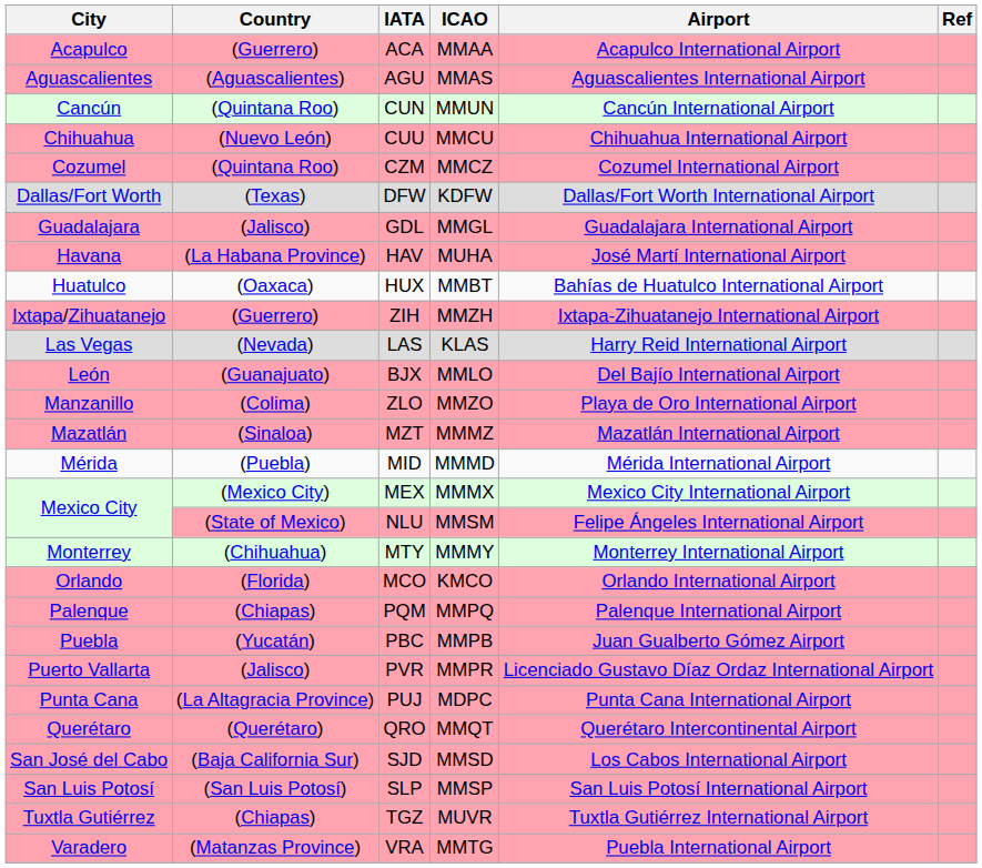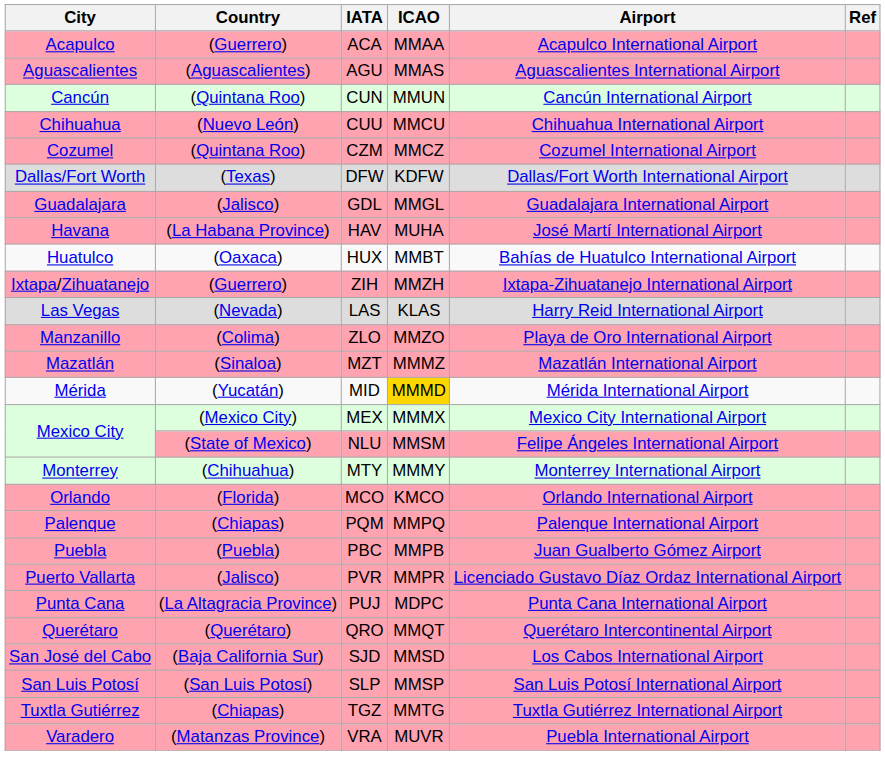 <table class="wikitable" style="margin:0.5em auto; text-align:center">
 <tr>
 <th>City</th>
 <th>Country</th>
 <th>IATA</th>
 <th>ICAO</th>
 <th>Airport</th>
 <th>Ref</th>
 </tr>
 <tr style="background:#ffa3b1">
 <td><a href='#'>Acapulco</a></td>
 <td> (<a href='#'>Guerrero</a>)</td>
 <td>ACA</td>
 <td>MMAA</td>
 <td><a href='#'>Acapulco International Airport</a></td>
 <td></td>
 </tr>
 <tr style="background:#ffa3b1">
 <td><a href='#'>Aguascalientes</a></td>
 <td> (<a href='#'>Aguascalientes</a>)</td>
 <td>AGU</td>
 <td>MMAS</td>
 <td><a href='#'>Aguascalientes International Airport</a></td>
 <td></td>
 </tr>
 <tr style="background:#dfd">
 <td><a href='#'>Cancún</a></td>
 <td> (<a href='#'>Quintana Roo</a>)</td>
 <td>CUN</td>
 <td>MMUN</td>
 <td><a href='#'>Cancún International Airport</a></td>
 <td></td>
 </tr>
 <tr style="background:#ffa3b1">
 <td><a href='#'>Chihuahua</a></td>
 <td> (<a href='#'>Nuevo León</a>)</td>
 <td>CUU</td>
 <td>MMCU</td>
 <td><a href='#'>Chihuahua International Airport</a></td>
 <td></td>
 </tr>
 <tr style="background:#ffa3b1">
 <td><a href='#'>Cozumel</a></td>
 <td> (<a href='#'>Quintana Roo</a>)</td>
 <td>CZM</td>
 <td>MMCZ</td>
 <td><a href='#'>Cozumel International Airport</a></td>
 <td></td>
 </tr>
 <tr style="background:#ddd">
 <td><a href='#'>Dallas/Fort Worth</a></td>
 <td> (<a href='#'>Texas</a>)</td>
 <td>DFW</td>
 <td>KDFW</td>
 <td><a href='#'>Dallas/Fort Worth International Airport</a></td>
 <td></td>
 </tr>
 <tr style="background:#ffa3b1">
 <td><a href='#'>Guadalajara</a></td>
 <td> (<a href='#'>Jalisco</a>)</td>
 <td>GDL</td>
 <td>MMGL</td>
 <td><a href='#'>Guadalajara International Airport</a></td>
 <td></td>
 </tr>
 <tr style="background:#ffa3b1">
 <td><a href='#'>Havana</a></td>
 <td> (<a href='#'>La Habana Province</a>)</td>
 <td>HAV</td>
 <td>MUHA</td>
 <td><a href='#'>José Martí International Airport</a></td>
 <td></td>
 </tr>
 <tr>
 <td><a href='#'>Huatulco</a></td>
 <td> (<a href='#'>Oaxaca</a>)</td>
 <td>HUX</td>
 <td>MMBT</td>
 <td><a href='#'>Bahías de Huatulco International Airport</a></td>
 <td></td>
 </tr>
 <tr style="background:#ffa3b1">
 <td><a href='#'>Ixtapa</a>/<a href='#'>Zihuatanejo</a></td>
 <td> (<a href='#'>Guerrero</a>)</td>
 <td>ZIH</td>
 <td>MMZH</td>
 <td><a href='#'>Ixtapa-Zihuatanejo International Airport</a></td>
 <td></td>
 </tr>
 <tr style="background:#ddd">
 <td><a href='#'>Las Vegas</a></td>
 <td> (<a href='#'>Nevada</a>)</td>
 <td>LAS</td>
 <td>KLAS</td>
 <td><a href='#'>Harry Reid International Airport</a></td>
 <td></td>
 </tr>
 <tr style="background:#ffa3b1">
-<td><a href='#'>León</a></td>
-<td> (<a href='#'>Guanajuato</a>)</td>
-<td>BJX</td>
-<td>MMLO</td>
-<td><a href='#'>Del Bajío International Airport</a></td>
-<td></td>
-</tr>
-<tr style="background:#ffa3b1">
 <td><a href='#'>Manzanillo</a></td>
 <td> (<a href='#'>Colima</a>)</td>
 <td>ZLO</td>
 <td>MMZO</td>
 <td><a href='#'>Playa de Oro International Airport</a></td>
 <td></td>
 </tr>
 <tr style="background:#ffa3b1">
 <td><a href='#'>Mazatlán</a></td>
 <td> (<a href='#'>Sinaloa</a>)</td>
 <td>MZT</td>
 <td>MMMZ</td>
 <td><a href='#'>Mazatlán International Airport</a></td>
 <td></td>
 </tr>
 <tr>
 <td><a href='#'>Mérida</a></td>
-<td> (<a href='#'>Puebla</a>)</td>
+<td> (<a href='#'>Yucatán</a>)</td>
 <td>MID</td>
-<td>MMMD</td>
+<td style="background: gold;">MMMD</td>
 <td><a href='#'>Mérida International Airport</a></td>
 <td></td>
 </tr>
 <tr style="background:#dfd">
 <td rowspan=2><a href='#'>Mexico City</a></td>
 <td> (<a href='#'>Mexico City</a>)</td>
 <td>MEX</td>
 <td>MMMX</td>
 <td><a href='#'>Mexico City International Airport</a></td>
 <td></td>
 </tr>
 <tr style="background:#ffa3b1">
 <td> (<a href='#'>State of Mexico</a>)</td>
 <td>NLU</td>
 <td>MMSM</td>
 <td><a href='#'>Felipe Ángeles International Airport</a></td>
 <td></td>
 </tr>
 <tr style="background:#dfd">
 <td><a href='#'>Monterrey</a></td>
 <td> (<a href='#'>Chihuahua</a>)</td>
 <td>MTY</td>
 <td>MMMY</td>
 <td><a href='#'>Monterrey International Airport</a></td>
 <td></td>
 </tr>
 <tr style="background:#ffa3b1">
 <td><a href='#'>Orlando</a></td>
 <td> (<a href='#'>Florida</a>)</td>
 <td>MCO</td>
 <td>KMCO</td>
 <td><a href='#'>Orlando International Airport</a></td>
 <td></td>
 </tr>
 <tr style="background:#ffa3b1">
 <td><a href='#'>Palenque</a></td>
 <td> (<a href='#'>Chiapas</a>)</td>
 <td>PQM</td>
 <td>MMPQ</td>
 <td><a href='#'>Palenque International Airport</a></td>
 <td></td>
 </tr>
 <tr style="background:#ffa3b1">
 <td><a href='#'>Puebla</a></td>
-<td> (<a href='#'>Yucatán</a>)</td>
+<td> (<a href='#'>Puebla</a>)</td>
 <td>PBC</td>
 <td>MMPB</td>
 <td><a href='#'>Juan Gualberto Gómez Airport</a></td>
 <td></td>
 </tr>
 <tr style="background:#ffa3b1">
 <td><a href='#'>Puerto Vallarta</a></td>
 <td> (<a href='#'>Jalisco</a>)</td>
 <td>PVR</td>
 <td>MMPR</td>
 <td><a href='#'>Licenciado Gustavo Díaz Ordaz International Airport</a></td>
 <td></td>
 </tr>
 <tr style="background:#ffa3b1">
 <td><a href='#'>Punta Cana</a></td>
 <td> (<a href='#'>La Altagracia Province</a>)</td>
 <td>PUJ</td>
 <td>MDPC</td>
 <td><a href='#'>Punta Cana International Airport</a></td>
 <td></td>
 </tr>
 <tr style="background:#ffa3b1">
 <td><a href='#'>Querétaro</a></td>
 <td> (<a href='#'>Querétaro</a>)</td>
 <td>QRO</td>
 <td>MMQT</td>
 <td><a href='#'>Querétaro Intercontinental Airport</a></td>
 <td></td>
 </tr>
 <tr style="background:#ffa3b1">
 <td><a href='#'>San José del Cabo</a></td>
 <td> (<a href='#'>Baja California Sur</a>)</td>
 <td>SJD</td>
 <td>MMSD</td>
 <td><a href='#'>Los Cabos International Airport</a></td>
 <td></td>
 </tr>
 <tr style="background:#ffa3b1">
 <td><a href='#'>San Luis Potosí</a></td>
 <td> (<a href='#'>San Luis Potosí</a>)</td>
 <td>SLP</td>
 <td>MMSP</td>
 <td><a href='#'>San Luis Potosí International Airport</a></td>
 <td></td>
 </tr>
 <tr style="background:#ffa3b1">
 <td><a href='#'>Tuxtla Gutiérrez</a></td>
 <td> (<a href='#'>Chiapas</a>)</td>
 <td>TGZ</td>
-<td>MUVR</td>
+<td>MMTG</td>
 <td><a href='#'>Tuxtla Gutiérrez International Airport</a></td>
 <td></td>
 </tr>
 <tr style="background:#ffa3b1">
 <td><a href='#'>Varadero</a></td>
 <td> (<a href='#'>Matanzas Province</a>)</td>
 <td>VRA</td>
-<td>MMTG</td>
+<td>MUVR</td>
 <td><a href='#'>Puebla International Airport</a></td>
 <td></td>
 </tr>
 <tr>
 </tr>
 </table>
